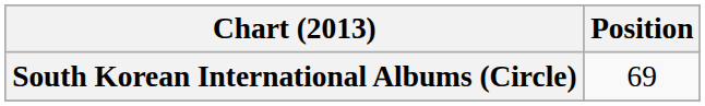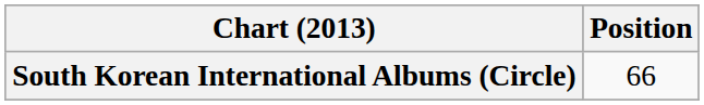 <table class="wikitable plainrowheaders">
 <tr>
 <th>Chart (2013)</th>
 <th>Position</th>
 </tr>
 <tr>
 <th scope="row">South Korean International Albums (Circle)</th>
-<td align="center">69</td>
+<td align="center">66</td>
 </tr>
 </table>
